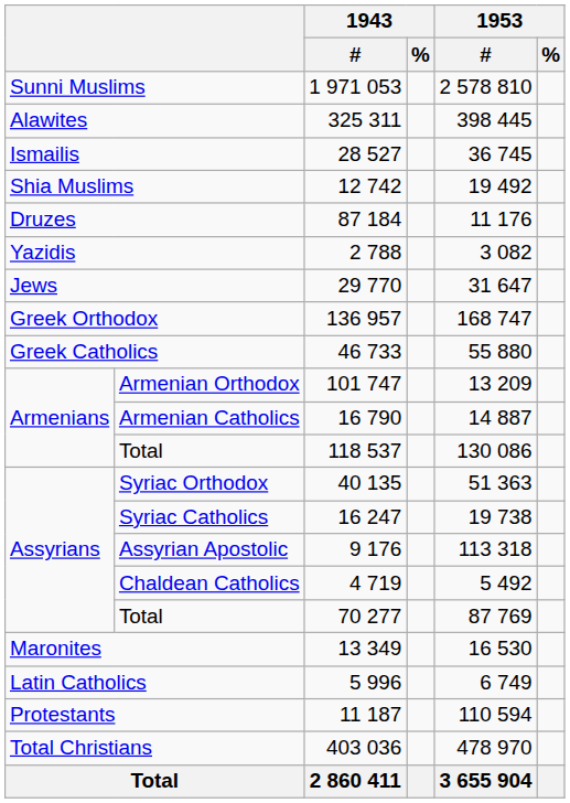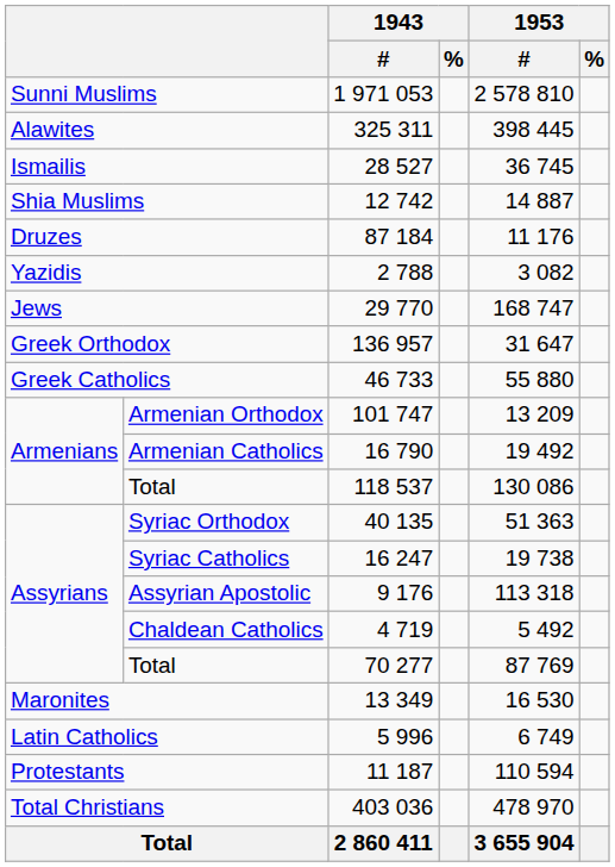 <table class="wikitable sortable">
 <tr>
 <th colspan=2 rowspan=2></th>
 <th colspan=2>1943</th>
 <th colspan=2>1953</th>
 </tr>
 <tr>
 <th>#</th>
 <th>%</th>
 <th>#</th>
 <th>%</th>
 </tr>
 <tr>
 <td colspan="2"><a href='#'>Sunni Muslims</a></td>
 <td align="right">1 971 053</td>
 <td></td>
 <td align="right">2 578 810</td>
 <td></td>
 </tr>
 <tr>
 <td colspan="2"><a href='#'>Alawites</a></td>
 <td align="right">325 311</td>
 <td></td>
 <td align="right">398 445</td>
 <td></td>
 </tr>
 <tr>
 <td colspan="2"><a href='#'>Ismailis</a></td>
 <td align="right">28 527</td>
 <td></td>
 <td align="right">36 745</td>
 <td></td>
 </tr>
 <tr>
 <td colspan="2"><a href='#'>Shia Muslims</a></td>
 <td align="right">12 742</td>
 <td></td>
-<td align="right">19 492</td>
+<td align="right">14 887</td>
 <td></td>
 </tr>
 <tr>
 <td colspan="2"><a href='#'>Druzes</a></td>
 <td align="right">87 184</td>
 <td></td>
 <td align="right">11 176</td>
 <td></td>
 </tr>
 <tr>
 <td colspan="2"><a href='#'>Yazidis</a></td>
 <td align="right">2 788</td>
 <td></td>
 <td align="right">3 082</td>
 <td></td>
 </tr>
 <tr>
 <td colspan="2"><a href='#'>Jews</a></td>
 <td align="right">29 770</td>
 <td></td>
-<td align="right">31 647</td>
+<td align="right">168 747</td>
 <td></td>
 </tr>
 <tr>
 <td colspan="2"><a href='#'>Greek Orthodox</a></td>
 <td align="right">136 957</td>
 <td></td>
-<td align="right">168 747</td>
+<td align="right">31 647</td>
 <td></td>
 </tr>
 <tr>
 <td colspan="2"><a href='#'>Greek Catholics</a></td>
 <td align="right">46 733</td>
 <td></td>
 <td align="right">55 880</td>
 <td></td>
 </tr>
 <tr>
 <td rowspan="3"><a href='#'>Armenians</a></td>
 <td><a href='#'>Armenian Orthodox</a></td>
 <td align="right">101 747</td>
 <td></td>
 <td align="right">13 209</td>
 <td></td>
 </tr>
 <tr>
 <td><a href='#'>Armenian Catholics</a></td>
 <td align="right">16 790</td>
 <td></td>
-<td align="right">14 887</td>
+<td align="right">19 492</td>
 <td></td>
 </tr>
 <tr>
 <td>Total</td>
 <td align="right">118 537</td>
 <td></td>
 <td align="right">130 086</td>
 <td></td>
 </tr>
 <tr>
 <td rowspan="5"><a href='#'>Assyrians</a></td>
 <td><a href='#'>Syriac Orthodox</a></td>
 <td align="right">40 135</td>
 <td></td>
 <td align="right">51 363</td>
 <td></td>
 </tr>
 <tr>
 <td><a href='#'>Syriac Catholics</a></td>
 <td align="right">16 247</td>
 <td></td>
 <td align="right">19 738</td>
 <td></td>
 </tr>
 <tr>
 <td><a href='#'>Assyrian Apostolic</a></td>
 <td align="right">9 176</td>
 <td></td>
 <td align="right">113 318</td>
 <td></td>
 </tr>
 <tr>
 <td><a href='#'>Chaldean Catholics</a></td>
 <td align="right">4 719</td>
 <td></td>
 <td align="right">5 492</td>
 <td></td>
 </tr>
 <tr>
 <td>Total</td>
 <td align="right">70 277</td>
 <td></td>
 <td align="right">87 769</td>
 <td></td>
 </tr>
 <tr>
 <td colspan="2"><a href='#'>Maronites</a></td>
 <td align="right">13 349</td>
 <td></td>
 <td align="right">16 530</td>
 <td></td>
 </tr>
 <tr>
 <td colspan="2"><a href='#'>Latin Catholics</a></td>
 <td align="right">5 996</td>
 <td></td>
 <td align="right">6 749</td>
 <td></td>
 </tr>
 <tr>
 <td colspan="2"><a href='#'>Protestants</a></td>
 <td align="right">11 187</td>
 <td></td>
 <td align="right">110 594</td>
 <td></td>
 </tr>
 <tr>
 <td colspan="2"><a href='#'>Total Christians</a></td>
 <td align="right">403 036</td>
 <td></td>
 <td align="right">478 970</td>
 <td></td>
 </tr>
 <tr>
 <th colspan="2">Total</th>
 <th align="right">2 860 411</th>
 <th></th>
 <th align="right">3 655 904</th>
 <th></th>
 </tr>
 </table>
